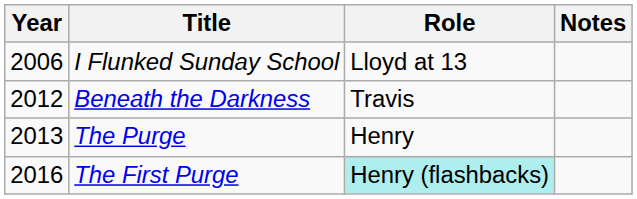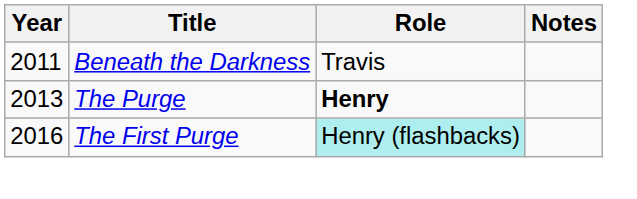 <table class="wikitable sortable">
 <tr>
 <th>Year</th>
 <th>Title</th>
 <th>Role</th>
 <th class="unsortable">Notes</th>
 </tr>
 <tr>
-<td>2006</td>
-<td><em>I Flunked Sunday School</em></td>
-<td>Lloyd at 13</td>
-<td></td>
-</tr>
-<tr>
-<td>2012</td>
+<td>2011</td>
 <td><em><a href='#'>Beneath the Darkness</a></em></td>
 <td>Travis</td>
 <td></td>
 </tr>
 <tr>
 <td>2013</td>
 <td><em><a href='#'>The Purge</a></em></td>
-<td>Henry</td>
+<td><strong>Henry</strong></td>
 <td></td>
 </tr>
 <tr>
 <td>2016</td>
 <td><em><a href='#'>The First Purge</a></em></td>
 <td style="background: paleturquoise;">Henry (flashbacks)</td>
 <td></td>
 </tr>
 </table>
